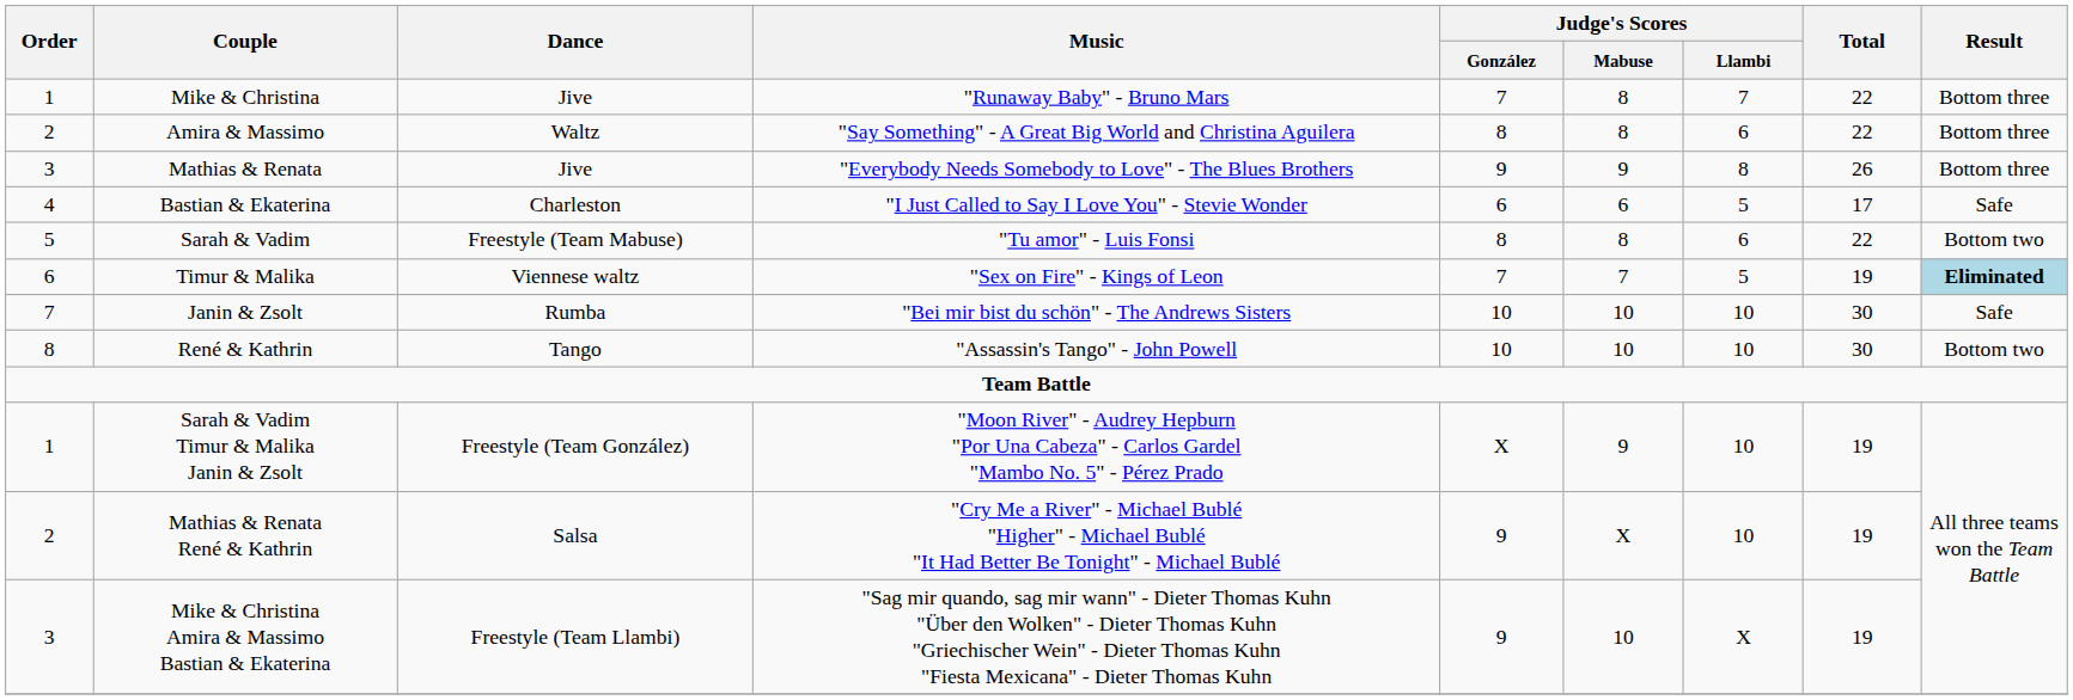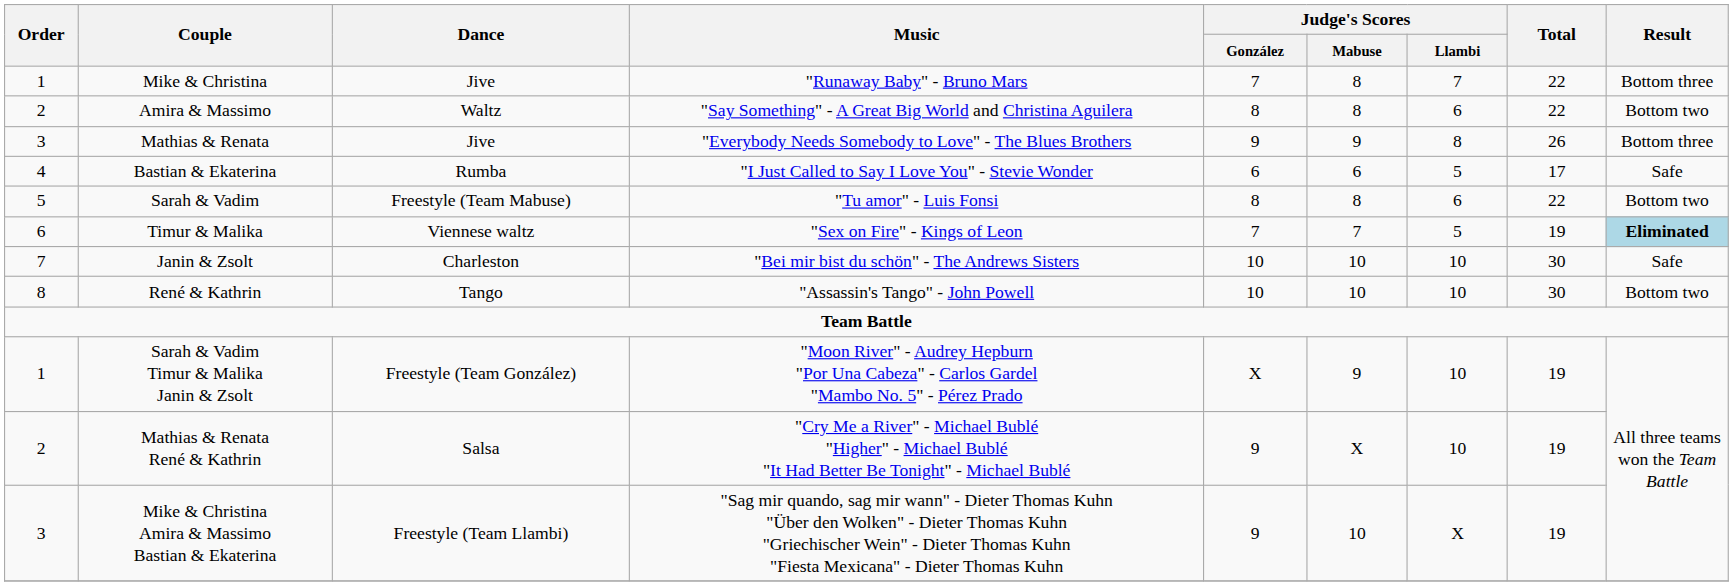 <table class="wikitable center sortable" style="text-align:center; font-size:100%; line-height:20px;">
 <tr>
 <th rowspan="2" style="width: 4em">Order</th>
 <th rowspan="2" style="width: 17em">Couple</th>
 <th rowspan="2" style="width: 20em">Dance</th>
 <th rowspan="2" style="width: 40em">Music</th>
 <th colspan="3">Judge's Scores</th>
 <th rowspan="2" style="width: 6em">Total</th>
 <th rowspan="2" style="width: 7em">Result</th>
 </tr>
 <tr>
 <th style="width: 6em"><small>González</small></th>
 <th style="width: 6em"><small>Mabuse</small></th>
 <th style="width: 6em"><small>Llambi</small></th>
 </tr>
 <tr>
 <td>1</td>
 <td>Mike & Christina</td>
 <td>Jive</td>
 <td>"<a href='#'>Runaway Baby</a>" - <a href='#'>Bruno Mars</a></td>
 <td>7</td>
 <td>8</td>
 <td>7</td>
 <td>22</td>
 <td>Bottom three</td>
 </tr>
 <tr>
 <td>2</td>
 <td>Amira & Massimo</td>
 <td>Waltz</td>
 <td>"<a href='#'>Say Something</a>" - <a href='#'>A Great Big World</a> and <a href='#'>Christina Aguilera</a></td>
 <td>8</td>
 <td>8</td>
 <td>6</td>
 <td>22</td>
-<td>Bottom three</td>
+<td>Bottom two</td>
 </tr>
 <tr>
 <td>3</td>
 <td>Mathias & Renata</td>
 <td>Jive</td>
 <td>"<a href='#'>Everybody Needs Somebody to Love</a>" - <a href='#'>The Blues Brothers</a></td>
 <td>9</td>
 <td>9</td>
 <td>8</td>
 <td>26</td>
 <td>Bottom three</td>
 </tr>
 <tr>
 <td>4</td>
 <td>Bastian & Ekaterina</td>
-<td>Charleston</td>
+<td>Rumba</td>
 <td>"<a href='#'>I Just Called to Say I Love You</a>" - <a href='#'>Stevie Wonder</a></td>
 <td>6</td>
 <td>6</td>
 <td>5</td>
 <td>17</td>
 <td>Safe</td>
 </tr>
 <tr>
 <td>5</td>
 <td>Sarah & Vadim</td>
 <td>Freestyle (Team Mabuse)</td>
 <td>"<a href='#'>Tu amor</a>" - <a href='#'>Luis Fonsi</a></td>
 <td>8</td>
 <td>8</td>
 <td>6</td>
 <td>22</td>
 <td>Bottom two</td>
 </tr>
 <tr>
 <td>6</td>
 <td>Timur & Malika</td>
 <td>Viennese waltz</td>
 <td>"<a href='#'>Sex on Fire</a>" - <a href='#'>Kings of Leon</a></td>
 <td>7</td>
 <td>7</td>
 <td>5</td>
 <td>19</td>
 <td style="background: lightblue;"><strong>Eliminated</strong></td>
 </tr>
 <tr>
 <td>7</td>
 <td>Janin & Zsolt</td>
-<td>Rumba</td>
+<td>Charleston</td>
 <td>"<a href='#'>Bei mir bist du schön</a>" - <a href='#'>The Andrews Sisters</a></td>
 <td>10</td>
 <td>10</td>
 <td>10</td>
 <td>30</td>
 <td>Safe</td>
 </tr>
 <tr>
 <td>8</td>
 <td>René & Kathrin</td>
 <td>Tango</td>
 <td>"Assassin's Tango" - <a href='#'>John Powell</a></td>
 <td>10</td>
 <td>10</td>
 <td>10</td>
 <td>30</td>
 <td>Bottom two</td>
 </tr>
 <tr>
 <td colspan="9"><strong>Team Battle</strong></td>
 </tr>
 <tr>
 <td>1</td>
 <td>Sarah & Vadim<br>Timur & Malika<br>Janin & Zsolt</td>
 <td>Freestyle (Team González)</td>
 <td>"<a href='#'>Moon River</a>" - <a href='#'>Audrey Hepburn</a><br>"<a href='#'>Por Una Cabeza</a>" - <a href='#'>Carlos Gardel</a><br>"<a href='#'>Mambo No. 5</a>" - <a href='#'>Pérez Prado</a></td>
 <td>X</td>
 <td>9</td>
 <td>10</td>
 <td>19</td>
 <td rowspan="3">All three teams won the <em>Team Battle</em></td>
 </tr>
 <tr>
 <td>2</td>
 <td>Mathias & Renata<br>René & Kathrin</td>
 <td>Salsa</td>
 <td>"<a href='#'>Cry Me a River</a>" - <a href='#'>Michael Bublé</a><br>"<a href='#'>Higher</a>" - <a href='#'>Michael Bublé</a><br>"<a href='#'>It Had Better Be Tonight</a>" - <a href='#'>Michael Bublé</a></td>
 <td>9</td>
 <td>X</td>
 <td>10</td>
 <td>19</td>
 </tr>
 <tr>
 <td>3</td>
 <td>Mike & Christina<br>Amira & Massimo<br>Bastian & Ekaterina</td>
 <td>Freestyle (Team Llambi)</td>
 <td>"Sag mir quando, sag mir wann" - Dieter Thomas Kuhn<br>"Über den Wolken" - Dieter Thomas Kuhn<br>"Griechischer Wein" - Dieter Thomas Kuhn<br>"Fiesta Mexicana" - Dieter Thomas Kuhn</td>
 <td>9</td>
 <td>10</td>
 <td>X</td>
 <td>19</td>
 </tr>
 <tr>
 </tr>
 </table>
